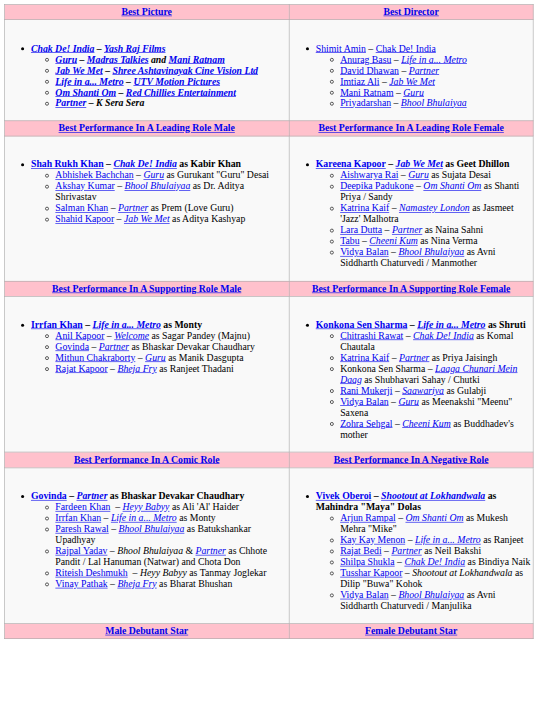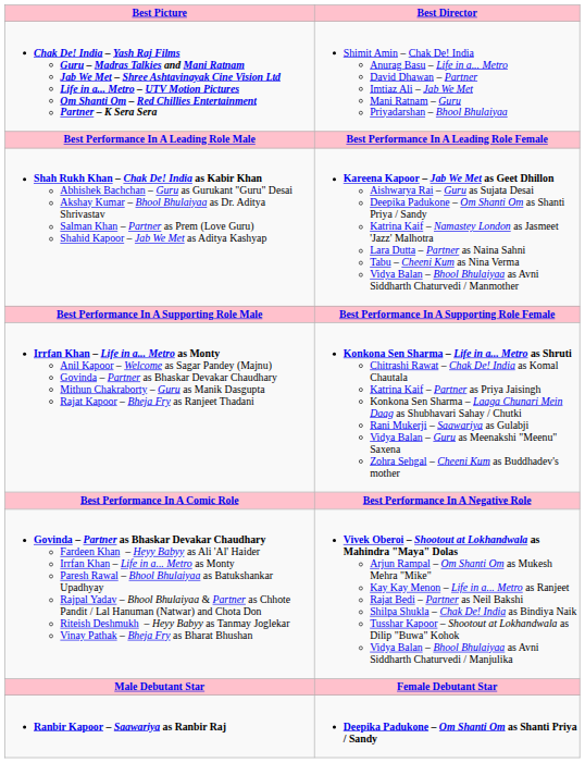 <table class=wikitable style="width=150%">
 <tr>
 <th style="background:#FFC1CC;" ! style="width=50%"><a href='#'>Best Picture</a></th>
 <th style="background:#FFC1CC;" ! style="width=50%"><a href='#'>Best Director</a></th>
 </tr>
 <tr>
 <td valign="top"><br><ul><li><strong><em><a href='#'>Chak De! India</a><em> – <a href='#'>Yash Raj Films</a><strong><ul><li></em><a href='#'>Guru</a><em> – <a href='#'>Madras Talkies</a> and <a href='#'>Mani Ratnam</a></li><li></em><a href='#'>Jab We Met</a><em> – <a href='#'>Shree Ashtavinayak Cine Vision Ltd</a></li><li></em><a href='#'>Life in a... Metro</a><em> – <a href='#'>UTV Motion Pictures</a></li><li></em><a href='#'>Om Shanti Om</a><em> – <a href='#'>Red Chillies Entertainment</a></li><li></em><a href='#'>Partner</a><em> – K Sera Sera</li></ul></li></ul></td>
 <td valign="top"><br><ul><li></strong><a href='#'>Shimit Amin</a> – </em><a href='#'>Chak De! India</a></em></strong><ul><li><a href='#'>Anurag Basu</a> – <em><a href='#'>Life in a... Metro</a></em></li><li><a href='#'>David Dhawan</a> – <em><a href='#'>Partner</a></em></li><li><a href='#'>Imtiaz Ali</a> – <em><a href='#'>Jab We Met</a></em></li><li><a href='#'>Mani Ratnam</a> – <em><a href='#'>Guru</a></em></li><li><a href='#'>Priyadarshan</a> – <em><a href='#'>Bhool Bhulaiyaa</a></em></li></ul></li></ul></td>
 </tr>
 <tr>
 <th style="background:#FFC1CC;" ! style="width=50%"><a href='#'>Best Performance In A Leading Role Male</a></th>
 <th style="background:#FFC1CC;" ! style="width=50%"><a href='#'>Best Performance In A Leading Role Female</a></th>
 </tr>
 <tr>
 <td valign="top"><br><ul><li><strong><a href='#'>Shah Rukh Khan</a> – <em><a href='#'>Chak De! India</a></em> as Kabir Khan</strong><ul><li><a href='#'>Abhishek Bachchan</a> – <em><a href='#'>Guru</a></em> as Gurukant "Guru" Desai</li><li><a href='#'>Akshay Kumar</a> – <em><a href='#'>Bhool Bhulaiyaa</a></em> as Dr. Aditya Shrivastav</li><li><a href='#'>Salman Khan</a> – <em><a href='#'>Partner</a></em> as Prem (Love Guru)</li><li><a href='#'>Shahid Kapoor</a> – <em><a href='#'>Jab We Met</a></em> as Aditya Kashyap</li></ul></li></ul></td>
 <td valign="top"><br><ul><li><strong><a href='#'>Kareena Kapoor</a> – <em><a href='#'>Jab We Met</a></em> as Geet Dhillon</strong><ul><li><a href='#'>Aishwarya Rai</a> – <em><a href='#'>Guru</a></em> as Sujata Desai</li><li><a href='#'>Deepika Padukone</a> – <em><a href='#'>Om Shanti Om</a></em> as Shanti Priya / Sandy</li><li><a href='#'>Katrina Kaif</a> – <em><a href='#'>Namastey London</a></em> as Jasmeet 'Jazz' Malhotra</li><li><a href='#'>Lara Dutta</a> – <em><a href='#'>Partner</a></em> as Naina Sahni</li><li><a href='#'>Tabu</a> – <em><a href='#'>Cheeni Kum</a></em> as Nina Verma</li><li><a href='#'>Vidya Balan</a> – <em><a href='#'>Bhool Bhulaiyaa</a></em> as Avni Siddharth Chaturvedi / Manmother</li></ul></li></ul></td>
 </tr>
 <tr>
 <th style="background:#FFC1CC;" ! style="width=50%"><a href='#'>Best Performance In A Supporting Role Male</a></th>
 <th style="background:#FFC1CC;" ! style="width=50%"><a href='#'>Best Performance In A Supporting Role Female</a></th>
 </tr>
 <tr>
 <td valign="top"><br><ul><li><strong><a href='#'>Irrfan Khan</a> – <em><a href='#'>Life in a... Metro</a></em> as Monty</strong><ul><li><a href='#'>Anil Kapoor</a> – <em><a href='#'>Welcome</a></em> as Sagar Pandey (Majnu)</li><li><a href='#'>Govinda</a> – <em><a href='#'>Partner</a></em> as Bhaskar Devakar Chaudhary</li><li><a href='#'>Mithun Chakraborty</a> – <em><a href='#'>Guru</a></em> as Manik Dasgupta</li><li><a href='#'>Rajat Kapoor</a> – <em><a href='#'>Bheja Fry</a></em> as Ranjeet Thadani</li></ul></li></ul></td>
 <td valign="top"><br><ul><li><strong><a href='#'>Konkona Sen Sharma</a> – <em><a href='#'>Life in a... Metro</a></em> as Shruti</strong><ul><li><a href='#'>Chitrashi Rawat</a> – <em><a href='#'>Chak De! India</a></em> as Komal Chautala</li><li><a href='#'>Katrina Kaif</a> – <em><a href='#'>Partner</a></em> as Priya Jaisingh</li><li>Konkona Sen Sharma – <em><a href='#'>Laaga Chunari Mein Daag</a></em> as Shubhavari Sahay / Chutki</li><li><a href='#'>Rani Mukerji</a> – <em><a href='#'>Saawariya</a></em> as Gulabji</li><li><a href='#'>Vidya Balan</a> – <em><a href='#'>Guru</a></em> as Meenakshi "Meenu" Saxena</li><li><a href='#'>Zohra Sehgal</a> – <em><a href='#'>Cheeni Kum</a></em> as Buddhadev's mother</li></ul></li></ul></td>
 </tr>
 <tr>
 <th style="background:#FFC1CC;" ! style="width=50%"><a href='#'>Best Performance In A Comic Role</a></th>
 <th style="background:#FFC1CC;" ! style="width=50%"><a href='#'>Best Performance In A Negative Role</a></th>
 </tr>
 <tr>
 <td valign="top"><br><ul><li><strong><a href='#'>Govinda</a> – <em><a href='#'>Partner</a></em> as Bhaskar Devakar Chaudhary</strong><ul><li><a href='#'>Fardeen Khan</a>  – <em><a href='#'>Heyy Babyy</a></em> as Ali 'Al' Haider</li><li><a href='#'>Irrfan Khan</a> – <em><a href='#'>Life in a... Metro</a></em> as Monty</li><li><a href='#'>Paresh Rawal</a> – <em><a href='#'>Bhool Bhulaiyaa</a></em> as Batukshankar Upadhyay</li><li><a href='#'>Rajpal Yadav</a> – <em>Bhool Bhulaiyaa</em> & <em><a href='#'>Partner</a></em> as Chhote Pandit / Lal Hanuman (Natwar) and Chota Don</li><li><a href='#'>Riteish Deshmukh</a>  – <em>Heyy Babyy</em> as Tanmay Joglekar</li><li><a href='#'>Vinay Pathak</a> – <em><a href='#'>Bheja Fry</a></em> as Bharat Bhushan</li></ul></li></ul></td>
 <td valign="top"><br><ul><li><strong><a href='#'>Vivek Oberoi</a> – <em><a href='#'>Shootout at Lokhandwala</a></em> as Mahindra "Maya" Dolas</strong><ul><li><a href='#'>Arjun Rampal</a> – <em><a href='#'>Om Shanti Om</a></em> as Mukesh Mehra "Mike"</li><li><a href='#'>Kay Kay Menon</a> – <em><a href='#'>Life in a... Metro</a></em> as Ranjeet</li><li><a href='#'>Rajat Bedi</a> – <em><a href='#'>Partner</a></em> as Neil Bakshi</li><li><a href='#'>Shilpa Shukla</a> – <em><a href='#'>Chak De! India</a></em> as Bindiya Naik</li><li><a href='#'>Tusshar Kapoor</a> – <em>Shootout at Lokhandwala</em> as Dilip "Buwa" Kohok</li><li><a href='#'>Vidya Balan</a> – <em><a href='#'>Bhool Bhulaiyaa</a></em> as Avni Siddharth Chaturvedi / Manjulika</li></ul></li></ul></td>
 </tr>
 <tr>
 <th style="background:#FFC1CC;" ! style="width=50%"><a href='#'>Male Debutant Star</a></th>
 <th style="background:#FFC1CC;" ! style="width=50%"><a href='#'>Female Debutant Star</a></th>
 </tr>
+<tr>
+<td valign="top"><br><ul><li><strong><a href='#'>Ranbir Kapoor</a> – <em><a href='#'>Saawariya</a></em> as Ranbir Raj</strong></li></ul></td>
+<td valign="top"><br><ul><li><strong><a href='#'>Deepika Padukone</a> – <em><a href='#'>Om Shanti Om</a></em> as Shanti Priya / Sandy</strong></li></ul></td>
+</tr>
 </table>
